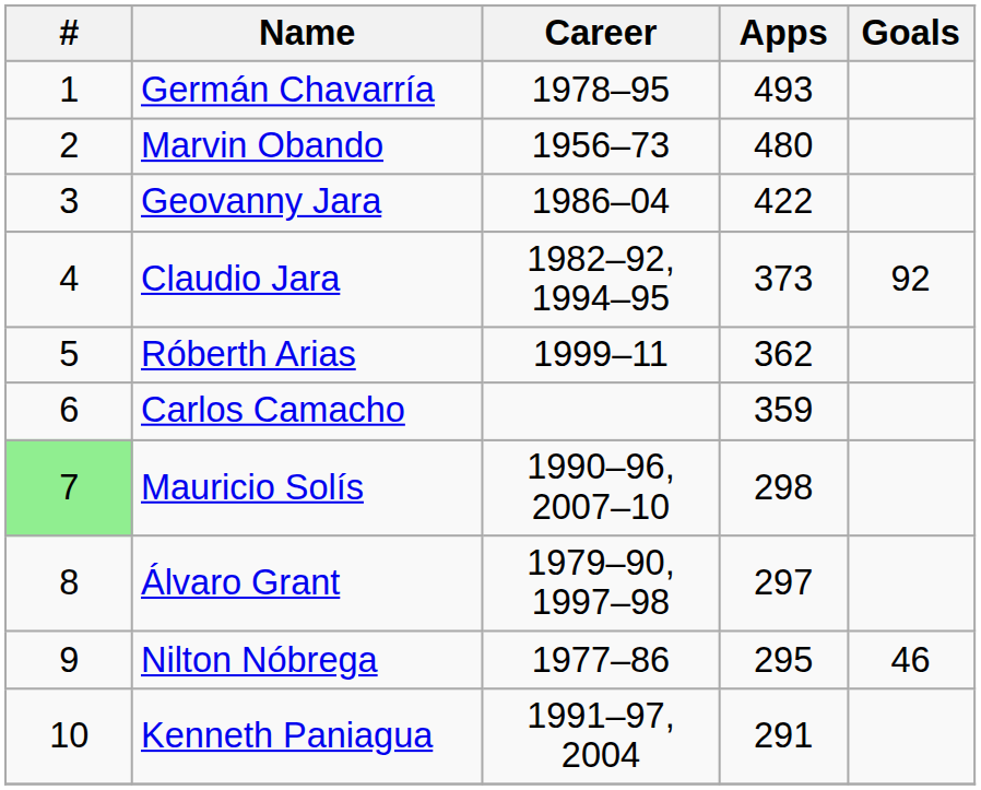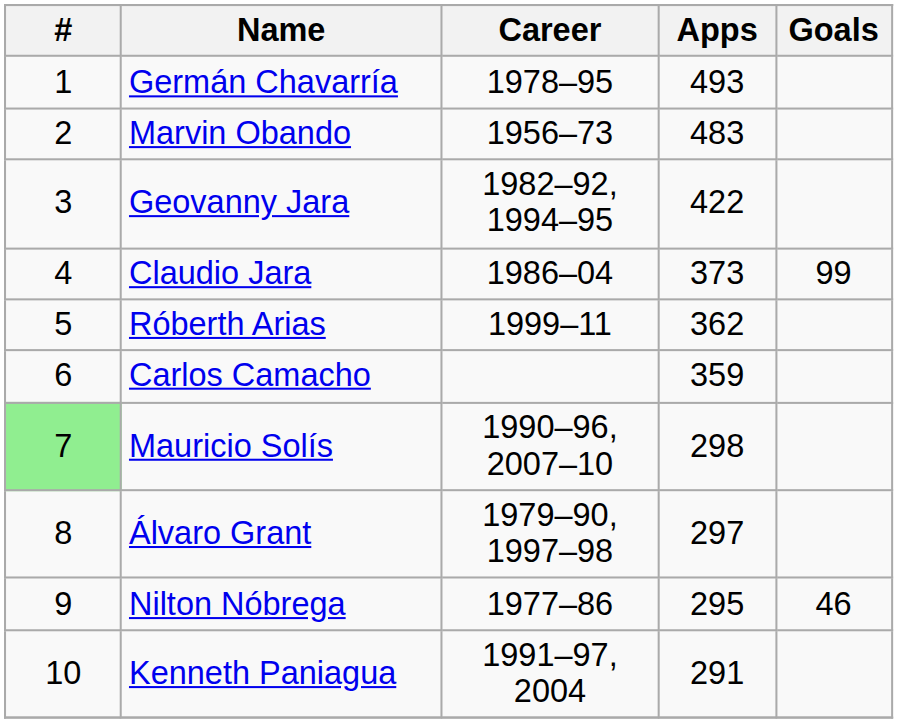 <table class="wikitable" style="text-align: center;">
 <tr>
 </tr>
 <tr>
 <th width=50px>#</th>
 <th width=150px>Name</th>
 <th width=100px>Career</th>
 <th width=50px>Apps</th>
 <th width=50px>Goals</th>
 </tr>
 <tr>
 <td>1</td>
 <td align=left> <a href='#'>Germán Chavarría</a></td>
 <td>1978–95</td>
 <td>493</td>
 <td></td>
 </tr>
 <tr>
 <td>2</td>
 <td align=left> <a href='#'>Marvin Obando</a></td>
 <td>1956–73</td>
-<td>480</td>
+<td>483</td>
 <td></td>
 </tr>
 <tr>
 <td>3</td>
 <td align=left> <a href='#'>Geovanny Jara</a></td>
-<td>1986–04</td>
+<td>1982–92, 1994–95</td>
 <td>422</td>
 <td></td>
 </tr>
 <tr>
 <td>4</td>
 <td align=left> <a href='#'>Claudio Jara</a></td>
-<td>1982–92, 1994–95</td>
+<td>1986–04</td>
 <td>373</td>
-<td>92</td>
+<td>99</td>
 </tr>
 <tr>
 <td>5</td>
 <td align=left><a href='#'>Róberth Arias</a></td>
 <td>1999–11</td>
 <td>362</td>
 <td></td>
 </tr>
 <tr>
 <td>6</td>
 <td align=left> <a href='#'>Carlos Camacho</a></td>
 <td></td>
 <td>359</td>
 <td></td>
 </tr>
 <tr>
 <td style="background: lightgreen;">7</td>
 <td align=left> <a href='#'>Mauricio Solís</a></td>
 <td>1990–96, 2007–10</td>
 <td>298</td>
 <td></td>
 </tr>
 <tr>
 <td>8</td>
 <td align=left> <a href='#'>Álvaro Grant</a></td>
 <td>1979–90, 1997–98</td>
 <td>297</td>
 <td></td>
 </tr>
 <tr>
 <td>9</td>
 <td align=left> <a href='#'>Nilton Nóbrega</a></td>
 <td>1977–86</td>
 <td>295</td>
 <td>46</td>
 </tr>
 <tr>
 <td>10</td>
 <td align=left> <a href='#'>Kenneth Paniagua</a></td>
 <td>1991–97, 2004</td>
 <td>291</td>
 <td></td>
 </tr>
 <tr>
 </tr>
 </table>
